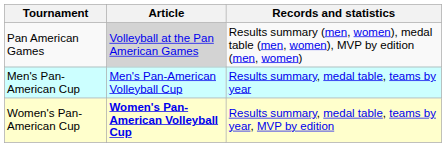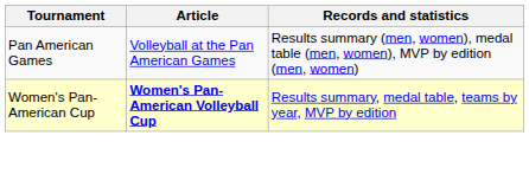 <table class="wikitable">
 <tr>
 <th>Tournament</th>
 <th>Article</th>
 <th>Records and statistics</th>
 </tr>
 <tr>
 <td>Pan American Games</td>
-<td style="background: lightgrey;"><a href='#'>Volleyball at the Pan American Games</a></td>
+<td><a href='#'>Volleyball at the Pan American Games</a></td>
 <td>Results summary (<a href='#'>men</a>, <a href='#'>women</a>), medal table (<a href='#'>men</a>, <a href='#'>women</a>), MVP by edition (<a href='#'>men</a>, <a href='#'>women</a>)</td>
-</tr>
-<tr style="background-color: #cff;">
-<td>Men's Pan-American Cup</td>
-<td><a href='#'>Men's Pan-American Volleyball Cup</a></td>
-<td><a href='#'>Results summary</a>, <a href='#'>medal table</a>, <a href='#'>teams by year</a></td>
 </tr>
 <tr style="background-color: #ffc;">
 <td>Women's Pan-American Cup</td>
 <td><strong><a href='#'>Women's Pan-American Volleyball Cup</a></strong></td>
 <td><a href='#'>Results summary</a>, <a href='#'>medal table</a>, <a href='#'>teams by year</a>, <a href='#'>MVP by edition</a></td>
 </tr>
 </table>
